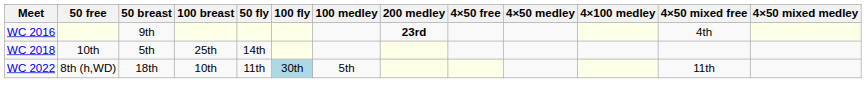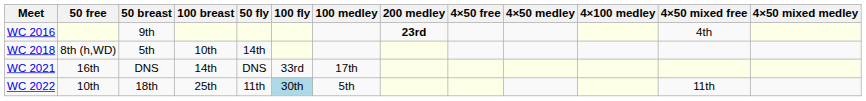 <table class="sortable wikitable">
 <tr>
 <th>Meet</th>
 <th class="unsortable">50 free</th>
 <th class="unsortable">50 breast</th>
 <th class="unsortable">100 breast</th>
 <th class="unsortable">50 fly</th>
 <th class="unsortable">100 fly</th>
 <th class="unsortable">100 medley</th>
 <th class="unsortable">200 medley</th>
 <th class="unsortable">4×50 free</th>
 <th class="unsortable">4×50 medley</th>
 <th class="unsortable">4×100 medley</th>
 <th class="unsortable">4×50 mixed free</th>
 <th class="unsortable">4×50 mixed medley</th>
 </tr>
 <tr>
 <td><a href='#'>WC 2016</a></td>
 <td style="background:#fdffe7"></td>
 <td align="center">9th</td>
 <td style="background:#fdffe7"></td>
 <td style="background:#fdffe7"></td>
 <td style="background:#fdffe7"></td>
 <td align="center"></td>
 <td align="center"><strong>23rd</strong></td>
 <td align="center"></td>
 <td align="center"></td>
 <td style="background:#fdffe7"></td>
 <td align="center">4th</td>
 <td style="background:#fdffe7"></td>
 </tr>
 <tr>
 <td><a href='#'>WC 2018</a></td>
+<td align="center">8th (h,WD)</td>
+<td align="center">5th</td>
 <td align="center">10th</td>
-<td align="center">5th</td>
-<td align="center">25th</td>
 <td align="center">14th</td>
 <td style="background:#fdffe7"></td>
 <td align="center"></td>
 <td style="background:#fdffe7"></td>
 <td align="center"></td>
 <td align="center"></td>
 <td align="center"></td>
 <td align="center"></td>
 <td align="center"></td>
 </tr>
 <tr>
+<td><a href='#'>WC 2021</a></td>
+<td align="center">16th</td>
+<td align="center">DNS</td>
+<td align="center">14th</td>
+<td align="center">DNS</td>
+<td align="center">33rd</td>
+<td align="center">17th</td>
+<td style="background:#fdffe7"></td>
+<td style="background:#fdffe7"></td>
+<td style="background:#fdffe7"></td>
+<td style="background:#fdffe7"></td>
+<td style="background:#fdffe7"></td>
+<td style="background:#fdffe7"></td>
+</tr>
+<tr>
 <td><a href='#'>WC 2022</a></td>
-<td align="center">8th (h,WD)</td>
+<td align="center">10th</td>
 <td align="center">18th</td>
-<td align="center">10th</td>
+<td align="center">25th</td>
 <td align="center">11th</td>
 <td align="center" style="background: lightblue;">30th</td>
 <td align="center">5th</td>
 <td style="background:#fdffe7"></td>
 <td style="background:#fdffe7"></td>
 <td align="center"></td>
 <td style="background:#fdffe7"></td>
 <td align="center">11th</td>
 <td align="center"></td>
 </tr>
 </table>
